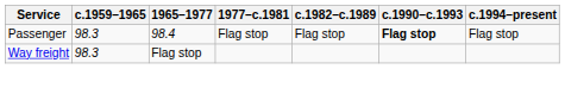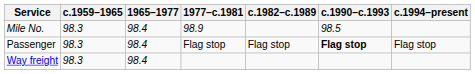 <table class="wikitable">
 <tr>
 <th>Service</th>
 <th>c.1959–1965</th>
 <th>1965–1977</th>
 <th>1977–c.1981</th>
 <th>c.1982–c.1989</th>
 <th>c.1990–c.1993</th>
 <th>c.1994–present</th>
+</tr>
+<tr>
+<td><em>Mile No.</em></td>
+<td><em>98.3</em> </td>
+<td><em>98.4</em> </td>
+<td><em>98.9</em> </td>
+<td></td>
+<td><em>98.5</em> </td>
+<td></td>
 </tr>
 <tr>
 <td>Passenger</td>
 <td><em>98.3</em> </td>
 <td><em>98.4</em> </td>
 <td>Flag stop</td>
 <td>Flag stop</td>
 <td><strong>Flag stop</strong></td>
 <td>Flag stop</td>
 </tr>
 <tr>
 <td><a href='#'>Way freight</a></td>
 <td><em>98.3</em> </td>
-<td>Flag stop</td>
+<td><em>98.4</em> </td>
 <td></td>
 <td></td>
 <td></td>
 <td></td>
 </tr>
 </table>
